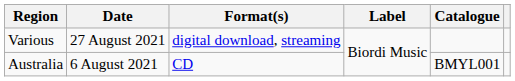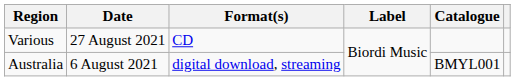 <table class="wikitable plainrowheaders">
 <tr>
 <th scope="col">Region</th>
 <th scope="col">Date</th>
 <th scope="col">Format(s)</th>
 <th scope="col">Label</th>
 <th scope="col">Catalogue</th>
 <th scope="col"></th>
 </tr>
 <tr>
 <td>Various</td>
 <td>27 August 2021</td>
-<td><a href='#'>digital download</a>, <a href='#'>streaming</a></td>
+<td><a href='#'>CD</a></td>
 <td rowspan="2">Biordi Music</td>
 <td></td>
 <td style="text-align:center;"></td>
 </tr>
 <tr>
 <td>Australia</td>
 <td>6 August 2021</td>
-<td><a href='#'>CD</a></td>
+<td><a href='#'>digital download</a>, <a href='#'>streaming</a></td>
 <td>BMYL001</td>
 <td style="text-align:center;"></td>
 </tr>
 </table>
